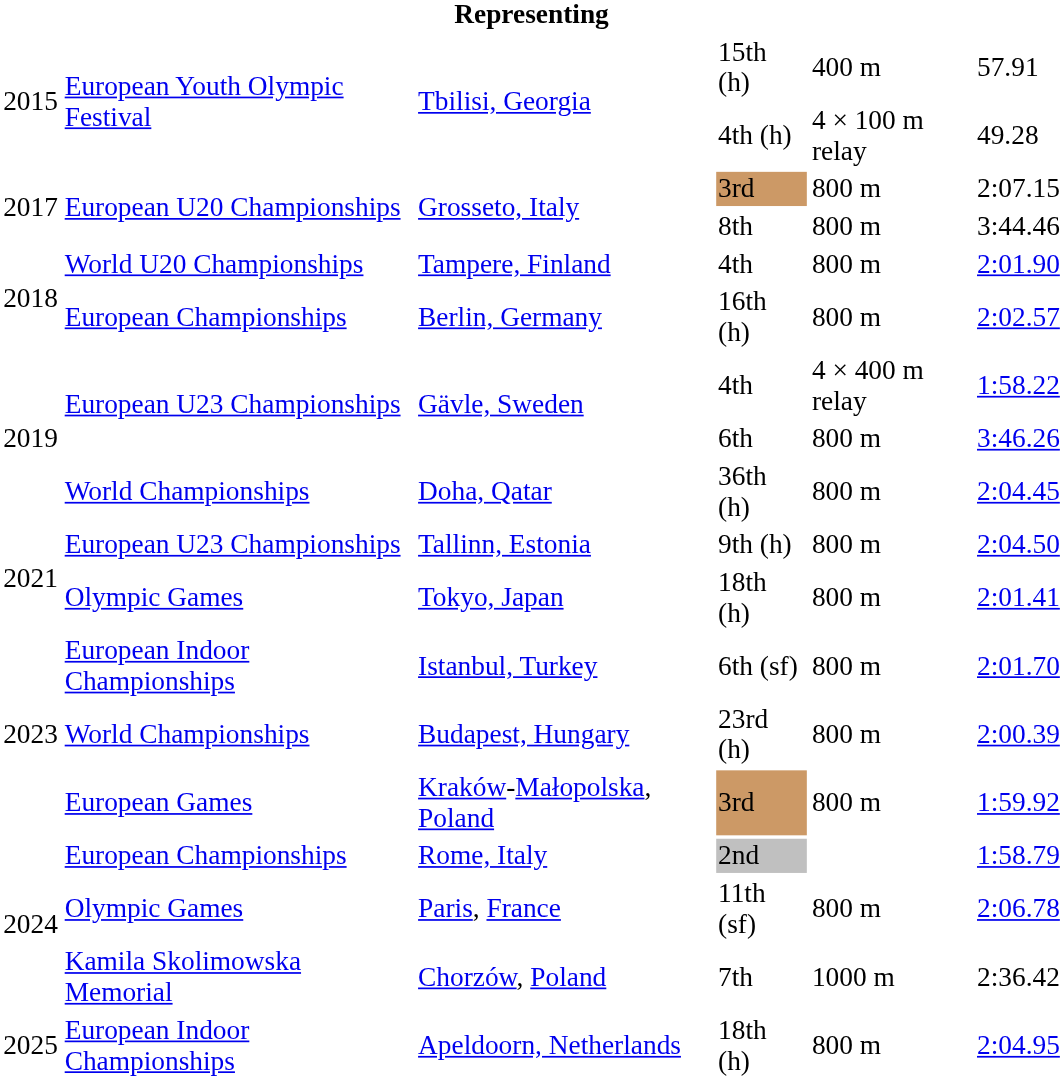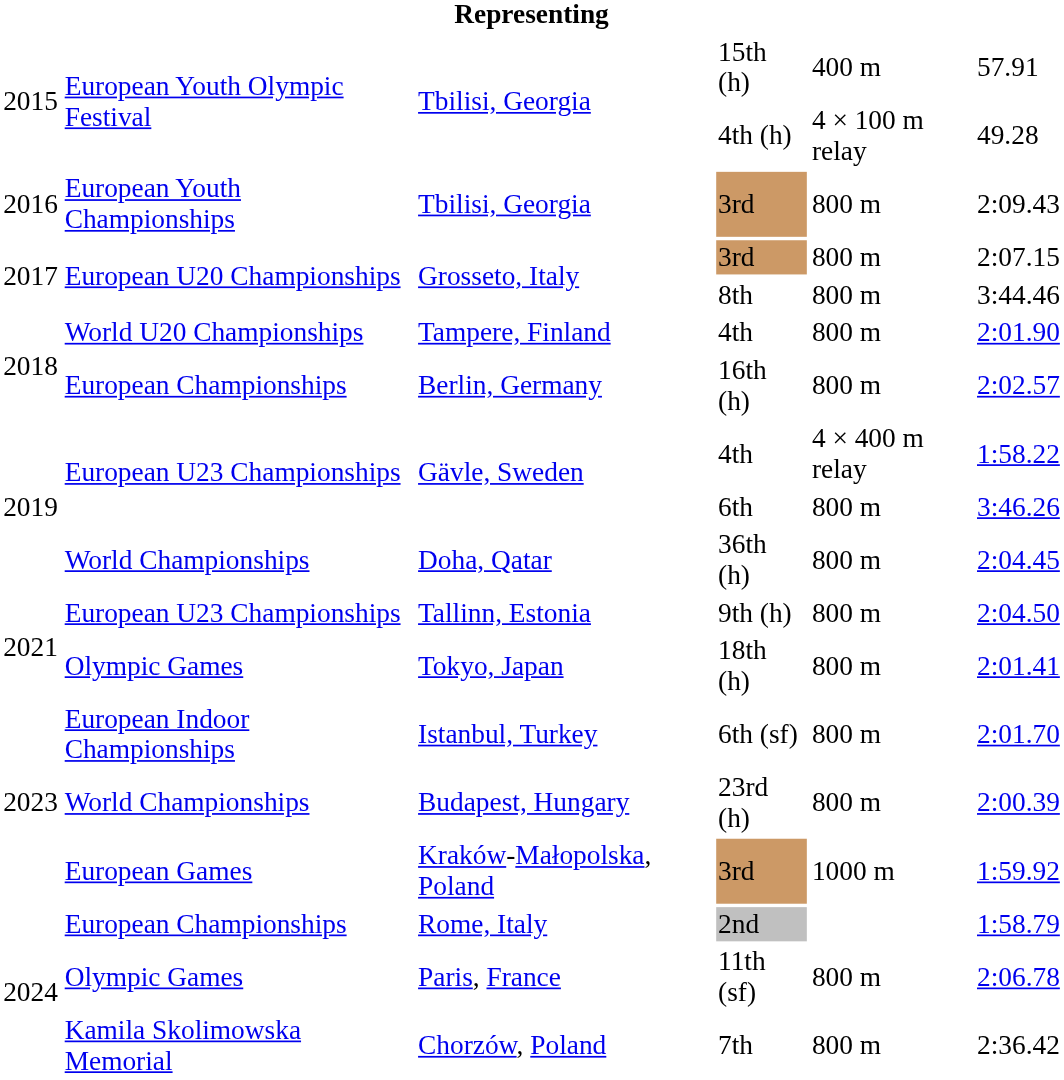 <table>
 <tr>
 <th colspan="6">Representing </th>
 </tr>
 <tr>
 <td rowspan=2>2015</td>
 <td rowspan=2><a href='#'>European Youth Olympic Festival</a></td>
 <td rowspan=2><a href='#'>Tbilisi, Georgia</a></td>
 <td>15th (h)</td>
 <td>400 m</td>
 <td>57.91</td>
 </tr>
 <tr>
 <td>4th (h)</td>
 <td>4 × 100 m relay</td>
 <td>49.28</td>
+</tr>
+<tr>
+<td>2016</td>
+<td><a href='#'>European Youth Championships</a></td>
+<td><a href='#'>Tbilisi, Georgia</a></td>
+<td bgcolor=cc9966>3rd</td>
+<td>800 m</td>
+<td>2:09.43</td>
 </tr>
 <tr>
 <td rowspan=2>2017</td>
 <td rowspan=2><a href='#'>European U20 Championships</a></td>
 <td rowspan=2><a href='#'>Grosseto, Italy</a></td>
 <td bgcolor=cc9966>3rd</td>
 <td>800 m</td>
 <td>2:07.15</td>
 </tr>
 <tr>
 <td>8th</td>
 <td>800 m</td>
 <td>3:44.46</td>
 </tr>
 <tr>
 <td rowspan=2>2018</td>
 <td><a href='#'>World U20 Championships</a></td>
 <td><a href='#'>Tampere, Finland</a></td>
 <td>4th</td>
 <td>800 m</td>
 <td><a href='#'>2:01.90</a></td>
 </tr>
 <tr>
 <td><a href='#'>European Championships</a></td>
 <td><a href='#'>Berlin, Germany</a></td>
 <td>16th (h)</td>
 <td>800 m</td>
 <td><a href='#'>2:02.57</a></td>
 </tr>
 <tr>
 <td rowspan=3>2019</td>
 <td rowspan=2><a href='#'>European U23 Championships</a></td>
 <td rowspan=2><a href='#'>Gävle, Sweden</a></td>
 <td>4th</td>
 <td>4 × 400 m relay</td>
 <td><a href='#'>1:58.22</a> </td>
 </tr>
 <tr>
 <td>6th</td>
 <td>800 m</td>
 <td><a href='#'>3:46.26</a></td>
 </tr>
 <tr>
 <td><a href='#'>World Championships</a></td>
 <td><a href='#'>Doha, Qatar</a></td>
 <td>36th (h)</td>
 <td>800 m</td>
 <td><a href='#'>2:04.45</a></td>
 </tr>
 <tr>
 <td rowspan=2>2021</td>
 <td><a href='#'>European U23 Championships</a></td>
 <td><a href='#'>Tallinn, Estonia</a></td>
 <td>9th (h)</td>
 <td>800 m</td>
 <td><a href='#'>2:04.50</a></td>
 </tr>
 <tr>
 <td><a href='#'>Olympic Games</a></td>
 <td><a href='#'>Tokyo, Japan</a></td>
 <td>18th (h)</td>
 <td>800 m</td>
 <td><a href='#'>2:01.41</a></td>
 </tr>
 <tr>
 <td rowspan=3>2023</td>
 <td><a href='#'>European Indoor Championships</a></td>
 <td><a href='#'>Istanbul, Turkey</a></td>
 <td>6th (sf)</td>
 <td>800 m</td>
 <td><a href='#'>2:01.70</a></td>
 </tr>
 <tr>
 <td><a href='#'>World Championships</a></td>
 <td><a href='#'>Budapest, Hungary</a></td>
 <td>23rd (h)</td>
 <td>800 m</td>
 <td><a href='#'>2:00.39</a></td>
 </tr>
 <tr>
 <td><a href='#'>European Games</a></td>
 <td><a href='#'>Kraków</a>-<a href='#'>Małopolska</a>, <a href='#'>Poland</a></td>
 <td bgcolor=cc9966>3rd</td>
-<td>800 m</td>
+<td>1000 m</td>
 <td><a href='#'>1:59.92</a></td>
 </tr>
 <tr>
 <td rowspan=3>2024</td>
 <td><a href='#'>European Championships</a></td>
 <td><a href='#'>Rome, Italy</a></td>
 <td bgcolor=silver>2nd</td>
 <td></td>
 <td><a href='#'>1:58.79</a></td>
 </tr>
 <tr>
 <td><a href='#'>Olympic Games</a></td>
 <td><a href='#'>Paris</a>, <a href='#'>France</a></td>
 <td>11th (sf)</td>
 <td>800 m</td>
 <td><a href='#'>2:06.78</a></td>
 </tr>
 <tr>
 <td><a href='#'>Kamila Skolimowska Memorial</a></td>
 <td><a href='#'>Chorzów</a>, <a href='#'>Poland</a></td>
 <td>7th</td>
-<td>1000 m</td>
+<td>800 m</td>
 <td>2:36.42 </td>
 </tr>
-<tr>
-<td>2025</td>
-<td><a href='#'>European Indoor Championships</a></td>
-<td><a href='#'>Apeldoorn, Netherlands</a></td>
-<td>18th (h)</td>
-<td>800 m</td>
-<td><a href='#'>2:04.95</a></td>
-</tr>
 </table>
